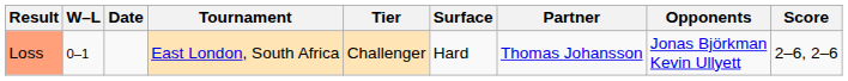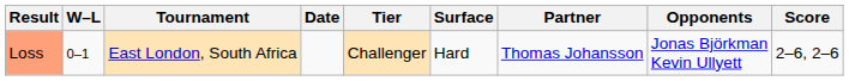 <table class="sortable wikitable">
 <tr>
 <th>Result</th>
 <th class="unsortable">W–L</th>
+<th>Tournament</th>
 <th>Date</th>
-<th>Tournament</th>
 <th>Tier</th>
 <th>Surface</th>
 <th>Partner</th>
 <th>Opponents</th>
 <th class="unsortable">Score</th>
 </tr>
 <tr>
 <td style="background:#ffa07a;">Loss</td>
 <td><small>0–1</small></td>
+<td style="background:moccasin;"><a href='#'>East London</a>, South Africa</td>
 <td></td>
-<td style="background:moccasin;"><a href='#'>East London</a>, South Africa</td>
 <td style="background:moccasin;">Challenger</td>
 <td>Hard</td>
 <td> <a href='#'>Thomas Johansson</a></td>
 <td> <a href='#'>Jonas Björkman</a> <br>  <a href='#'>Kevin Ullyett</a></td>
 <td>2–6, 2–6</td>
 </tr>
 </table>
